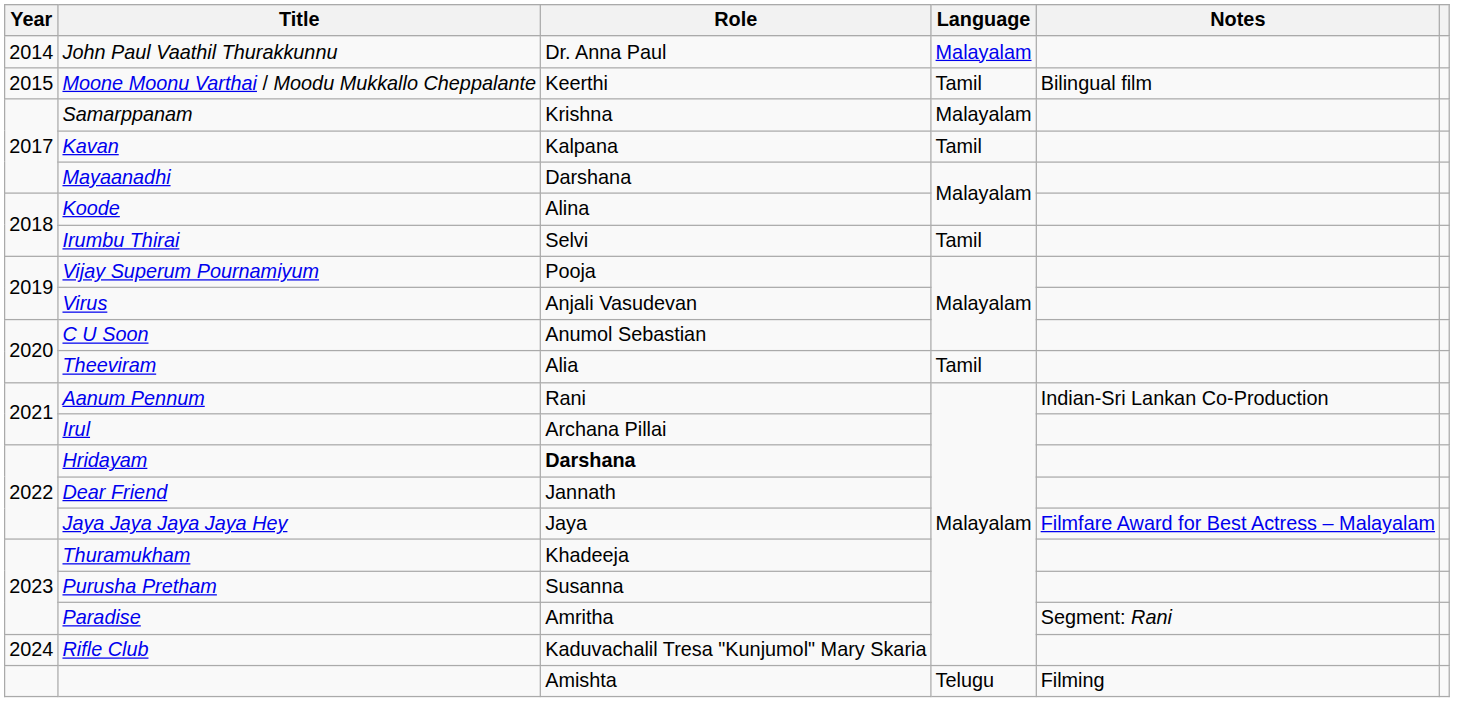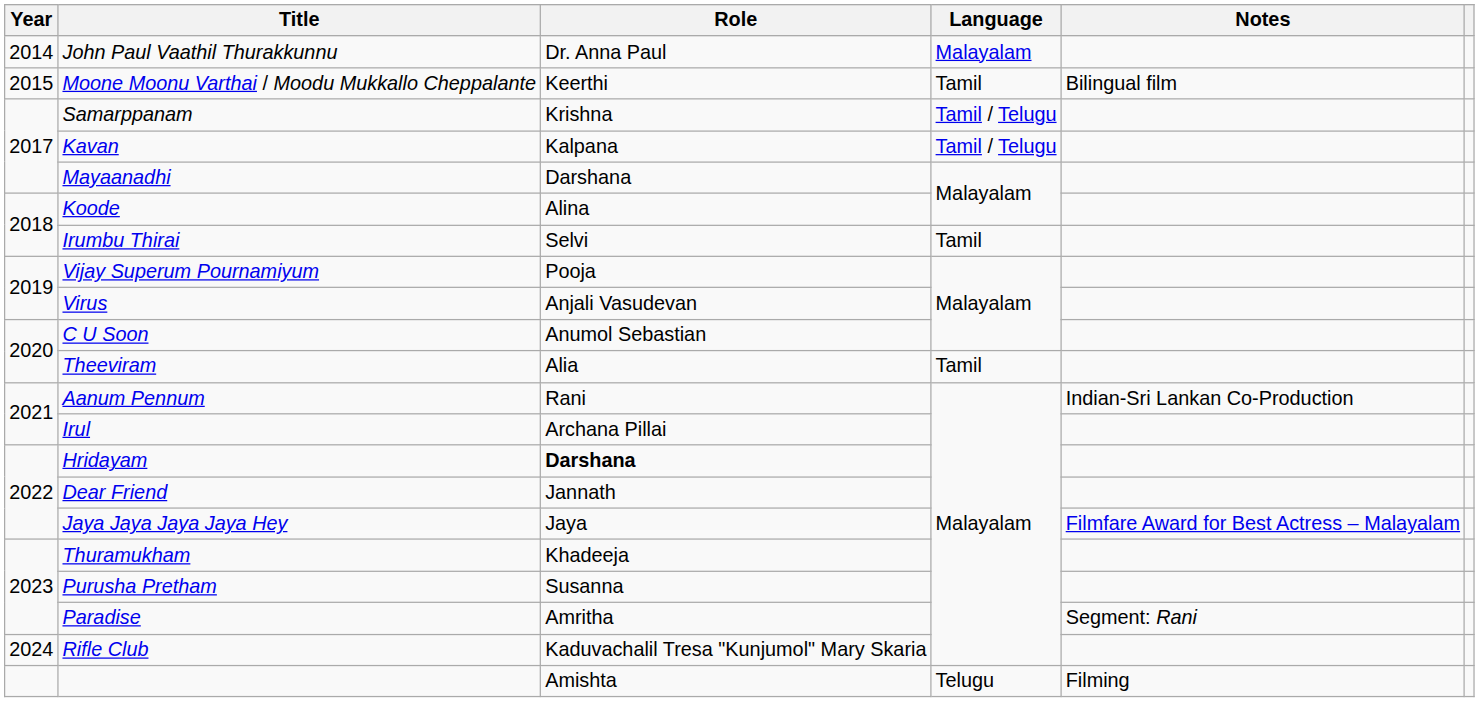 <table class="wikitable sortable">
 <tr style="background:#ccc; text-align:center;">
 <th>Year</th>
 <th>Title</th>
 <th>Role</th>
 <th>Language</th>
 <th>Notes</th>
 <th scope="col" class="unsortable"></th>
 </tr>
 <tr>
 <td>2014</td>
 <td><em>John Paul Vaathil Thurakkunnu</em></td>
 <td>Dr. Anna Paul</td>
 <td><a href='#'>Malayalam</a></td>
 <td></td>
 <td></td>
 </tr>
 <tr>
 <td rowspan="1">2015</td>
 <td><em><a href='#'>Moone Moonu Varthai</a></em> /  <em>Moodu Mukkallo Cheppalante</em></td>
 <td rowspan="1">Keerthi</td>
 <td>Tamil</td>
 <td>Bilingual film</td>
 <td></td>
 </tr>
 <tr>
 <td rowspan="3">2017</td>
 <td><em>Samarppanam</em></td>
 <td>Krishna</td>
-<td>Malayalam</td>
+<td><a href='#'>Tamil</a> /  <a href='#'>Telugu</a></td>
 <td></td>
 <td></td>
 </tr>
 <tr>
 <td><em><a href='#'>Kavan</a></em></td>
 <td>Kalpana</td>
-<td>Tamil</td>
+<td><a href='#'>Tamil</a> /  <a href='#'>Telugu</a></td>
 <td></td>
 <td></td>
 </tr>
 <tr>
 <td><em><a href='#'>Mayaanadhi</a></em></td>
 <td>Darshana</td>
 <td rowspan="2">Malayalam</td>
 <td></td>
 <td></td>
 </tr>
 <tr>
 <td rowspan=2>2018</td>
 <td><em><a href='#'>Koode</a></em></td>
 <td>Alina</td>
 <td></td>
 <td></td>
 </tr>
 <tr>
 <td><em><a href='#'>Irumbu Thirai</a></em></td>
 <td>Selvi</td>
 <td>Tamil</td>
 <td></td>
 <td></td>
 </tr>
 <tr>
 <td rowspan=2>2019</td>
 <td><em><a href='#'>Vijay Superum Pournamiyum</a></em></td>
 <td>Pooja</td>
 <td rowspan="3">Malayalam</td>
 <td></td>
 <td></td>
 </tr>
 <tr>
 <td><em><a href='#'>Virus</a></em></td>
 <td>Anjali Vasudevan</td>
 <td></td>
 <td></td>
 </tr>
 <tr>
 <td rowspan=2>2020</td>
 <td><em><a href='#'>C U Soon</a></em></td>
 <td>Anumol Sebastian</td>
 <td></td>
 <td></td>
 </tr>
 <tr>
 <td><em><a href='#'>Theeviram</a></em></td>
 <td>Alia</td>
 <td>Tamil</td>
 <td></td>
 <td></td>
 </tr>
 <tr>
 <td rowspan="2">2021</td>
 <td><em><a href='#'>Aanum Pennum</a></em></td>
 <td>Rani</td>
 <td rowspan ="9">Malayalam</td>
 <td>Indian-Sri Lankan Co-Production</td>
 <td></td>
 </tr>
 <tr>
 <td><em><a href='#'>Irul</a></em></td>
 <td>Archana Pillai</td>
 <td></td>
 <td></td>
 </tr>
 <tr>
 <td rowspan=3>2022</td>
 <td><em><a href='#'>Hridayam</a></em></td>
 <td><strong>Darshana</strong></td>
 <td></td>
 <td></td>
 </tr>
 <tr>
 <td><em><a href='#'>Dear Friend</a></em></td>
 <td>Jannath</td>
 <td></td>
 <td></td>
 </tr>
 <tr>
 <td><em><a href='#'>Jaya Jaya Jaya Jaya Hey</a></em></td>
 <td>Jaya</td>
 <td><a href='#'>Filmfare Award for Best Actress – Malayalam</a></td>
 <td></td>
 </tr>
 <tr>
 <td rowspan=3>2023</td>
 <td><em><a href='#'>Thuramukham</a></em></td>
 <td>Khadeeja</td>
 <td></td>
 <td></td>
 </tr>
 <tr>
 <td><em><a href='#'>Purusha Pretham</a></em></td>
 <td>Susanna</td>
 <td></td>
 <td></td>
 </tr>
 <tr>
 <td><em><a href='#'>Paradise</a></em></td>
 <td>Amritha</td>
 <td>Segment: <em>Rani</em></td>
 <td></td>
 </tr>
 <tr>
 <td>2024</td>
 <td><em><a href='#'>Rifle Club</a></em></td>
 <td>Kaduvachalil Tresa "Kunjumol" Mary Skaria</td>
 <td></td>
 <td></td>
 </tr>
 <tr>
 <td></td>
 <td></td>
 <td>Amishta</td>
 <td>Telugu</td>
 <td>Filming</td>
 <td></td>
 </tr>
 </table>
